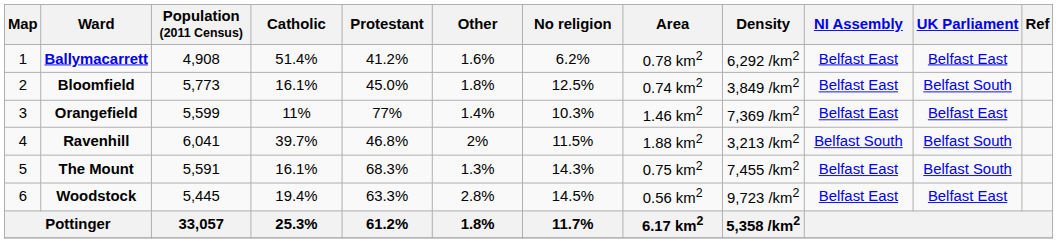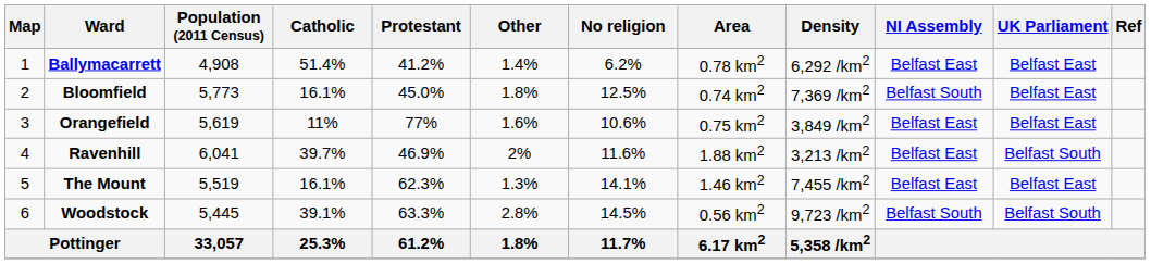 <table class="wikitable sortable" style="text-align:center">
 <tr>
 <th class="unsortable">Map</th>
 <th width = 110px>Ward</th>
 <th width = 100px>Population <br> <small>(2011 Census)</small></th>
 <th width = 90px>Catholic</th>
 <th width = 90px>Protestant</th>
 <th width = 90px>Other</th>
 <th width = 100px>No religion</th>
 <th width = 100px>Area</th>
 <th width = 80px>Density</th>
 <th class="unsortable" width = 110px><a href='#'>NI Assembly</a></th>
 <th class="unsortable" width = 110px><a href='#'>UK Parliament</a></th>
 <th class="unsortable">Ref</th>
 </tr>
 <tr>
 <td>1</td>
 <td><strong><a href='#'>Ballymacarrett</a></strong></td>
 <td>4,908</td>
 <td>51.4%</td>
 <td>41.2%</td>
-<td>1.6%</td>
+<td>1.4%</td>
 <td>6.2%</td>
 <td>0.78 km<sup>2</sup></td>
 <td>6,292 /km<sup>2</sup></td>
 <td><a href='#'>Belfast East</a></td>
 <td><a href='#'>Belfast East</a></td>
 <td></td>
 </tr>
 <tr>
 <td>2</td>
 <td><strong>Bloomfield</strong></td>
 <td>5,773</td>
 <td>16.1%</td>
 <td>45.0%</td>
 <td>1.8%</td>
 <td>12.5%</td>
 <td>0.74 km<sup>2</sup></td>
-<td>3,849 /km<sup>2</sup></td>
+<td>7,369 /km<sup>2</sup></td>
+<td><a href='#'>Belfast South</a></td>
 <td><a href='#'>Belfast East</a></td>
-<td><a href='#'>Belfast South</a></td>
 <td></td>
 </tr>
 <tr>
 <td>3</td>
 <td><strong>Orangefield</strong></td>
-<td>5,599</td>
+<td>5,619</td>
 <td>11%</td>
 <td>77%</td>
-<td>1.4%</td>
-<td>10.3%</td>
-<td>1.46 km<sup>2</sup></td>
-<td>7,369 /km<sup>2</sup></td>
+<td>1.6%</td>
+<td>10.6%</td>
+<td>0.75 km<sup>2</sup></td>
+<td>3,849 /km<sup>2</sup></td>
 <td><a href='#'>Belfast East</a></td>
 <td><a href='#'>Belfast East</a></td>
 <td></td>
 </tr>
 <tr>
 <td>4</td>
 <td><strong>Ravenhill</strong></td>
 <td>6,041</td>
 <td>39.7%</td>
-<td>46.8%</td>
+<td>46.9%</td>
 <td>2%</td>
-<td>11.5%</td>
+<td>11.6%</td>
 <td>1.88 km<sup>2</sup></td>
 <td>3,213 /km<sup>2</sup></td>
-<td><a href='#'>Belfast South</a></td>
+<td><a href='#'>Belfast East</a></td>
 <td><a href='#'>Belfast South</a></td>
 <td></td>
 </tr>
 <tr>
 <td>5</td>
 <td><strong>The Mount</strong></td>
-<td>5,591</td>
+<td>5,519</td>
 <td>16.1%</td>
-<td>68.3%</td>
+<td>62.3%</td>
 <td>1.3%</td>
-<td>14.3%</td>
-<td>0.75 km<sup>2</sup></td>
+<td>14.1%</td>
+<td>1.46 km<sup>2</sup></td>
 <td>7,455 /km<sup>2</sup></td>
 <td><a href='#'>Belfast East</a></td>
-<td><a href='#'>Belfast South</a></td>
+<td><a href='#'>Belfast East</a></td>
 <td></td>
 </tr>
 <tr>
 <td>6</td>
 <td><strong>Woodstock</strong></td>
 <td>5,445</td>
-<td>19.4%</td>
+<td>39.1%</td>
 <td>63.3%</td>
 <td>2.8%</td>
 <td>14.5%</td>
 <td>0.56 km<sup>2</sup></td>
 <td>9,723 /km<sup>2</sup></td>
-<td><a href='#'>Belfast East</a></td>
-<td><a href='#'>Belfast East</a></td>
+<td><a href='#'>Belfast South</a></td>
+<td><a href='#'>Belfast South</a></td>
 <td></td>
 </tr>
 <tr>
 <th colspan=2><strong>Pottinger</strong></th>
 <th>33,057</th>
 <th>25.3%</th>
 <th>61.2%</th>
 <th>1.8%</th>
 <th>11.7%</th>
 <th>6.17 km<sup>2</sup></th>
 <th>5,358 /km<sup>2</sup></th>
 <th colspan=3></th>
 </tr>
 <tr>
 </tr>
 </table>
